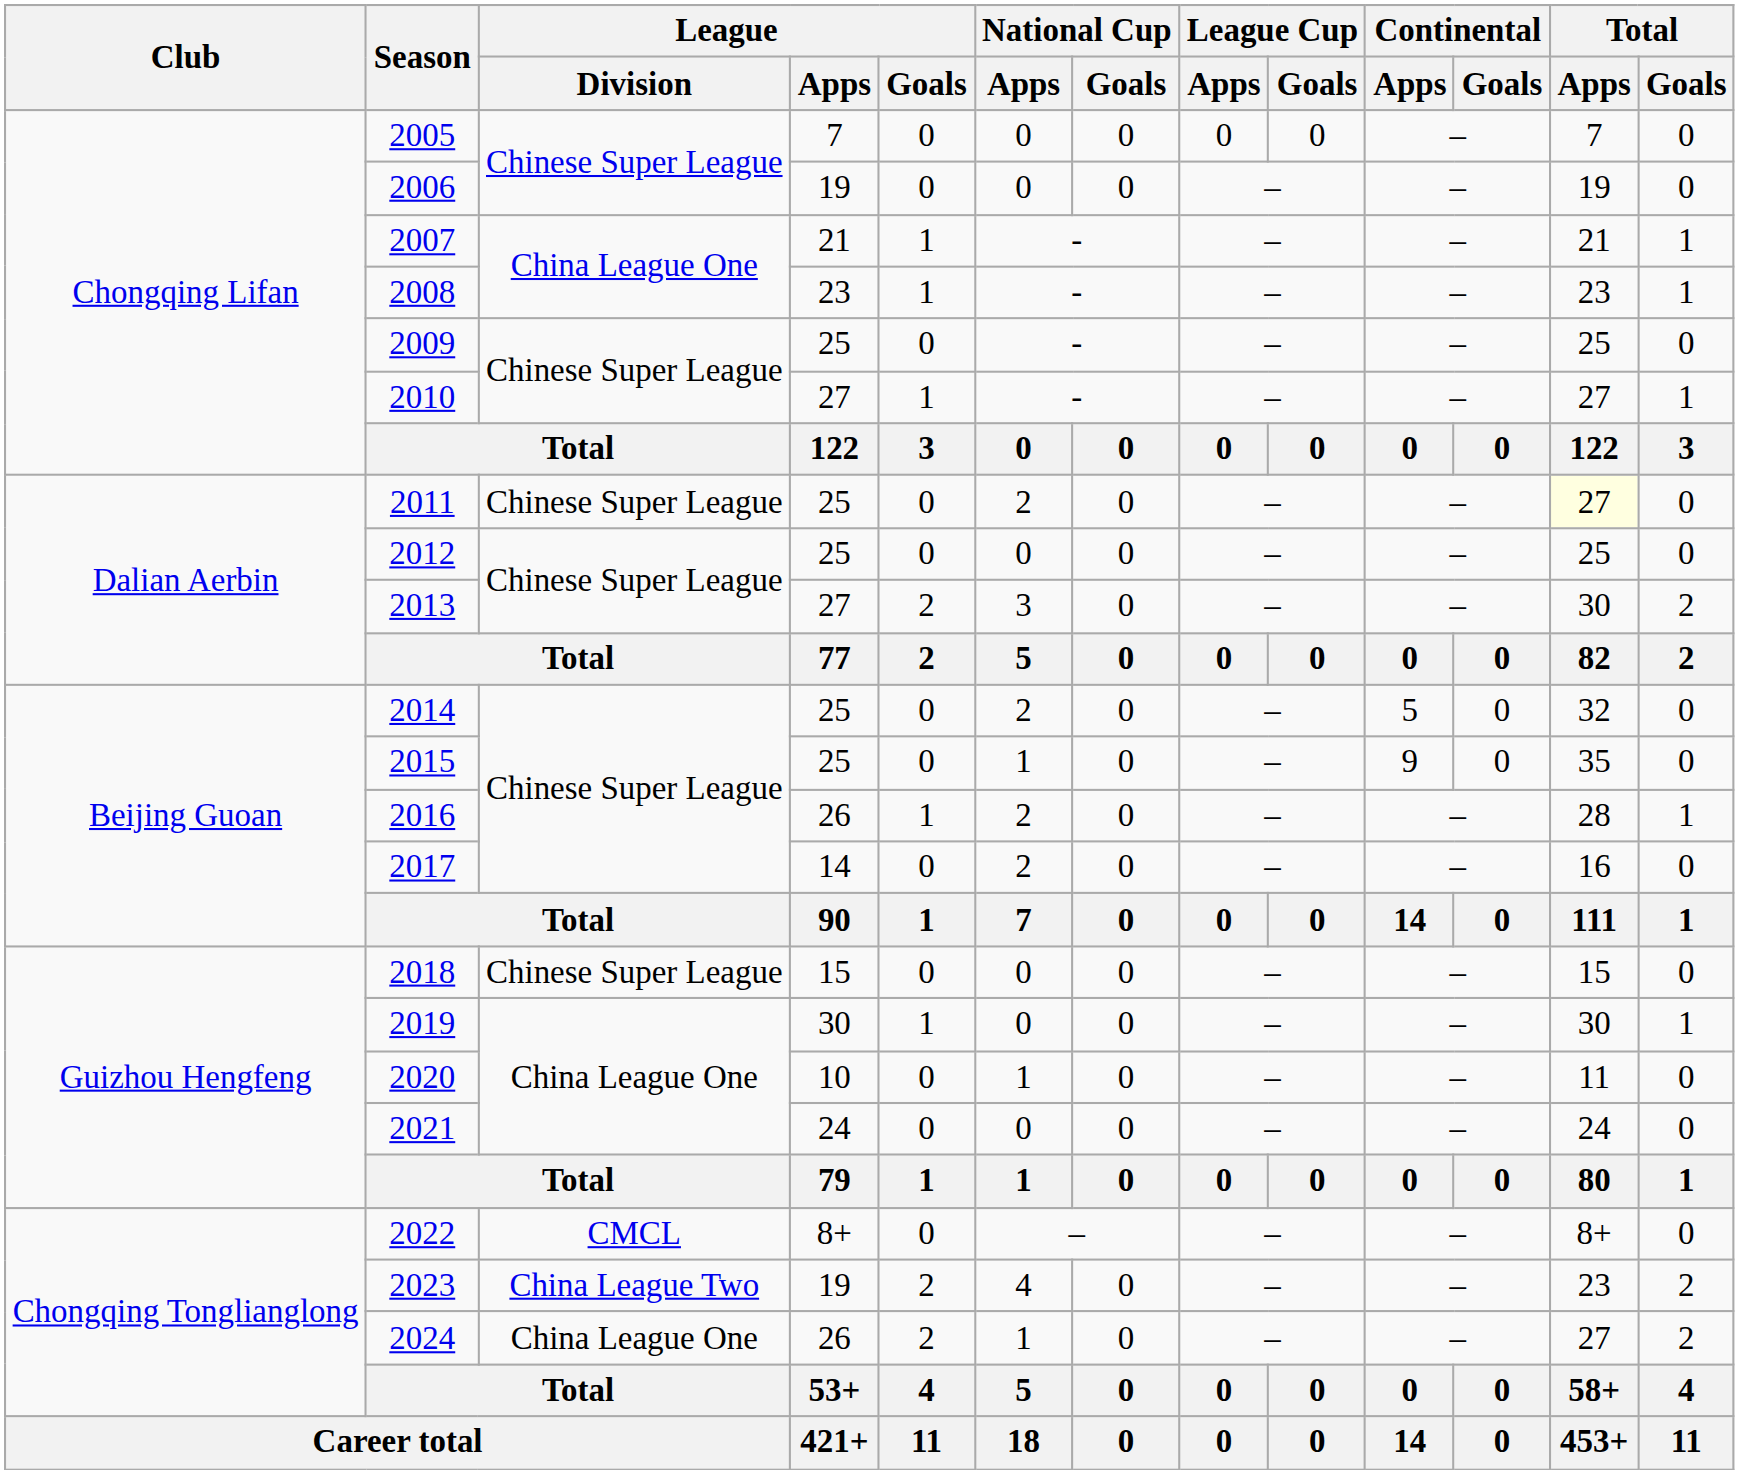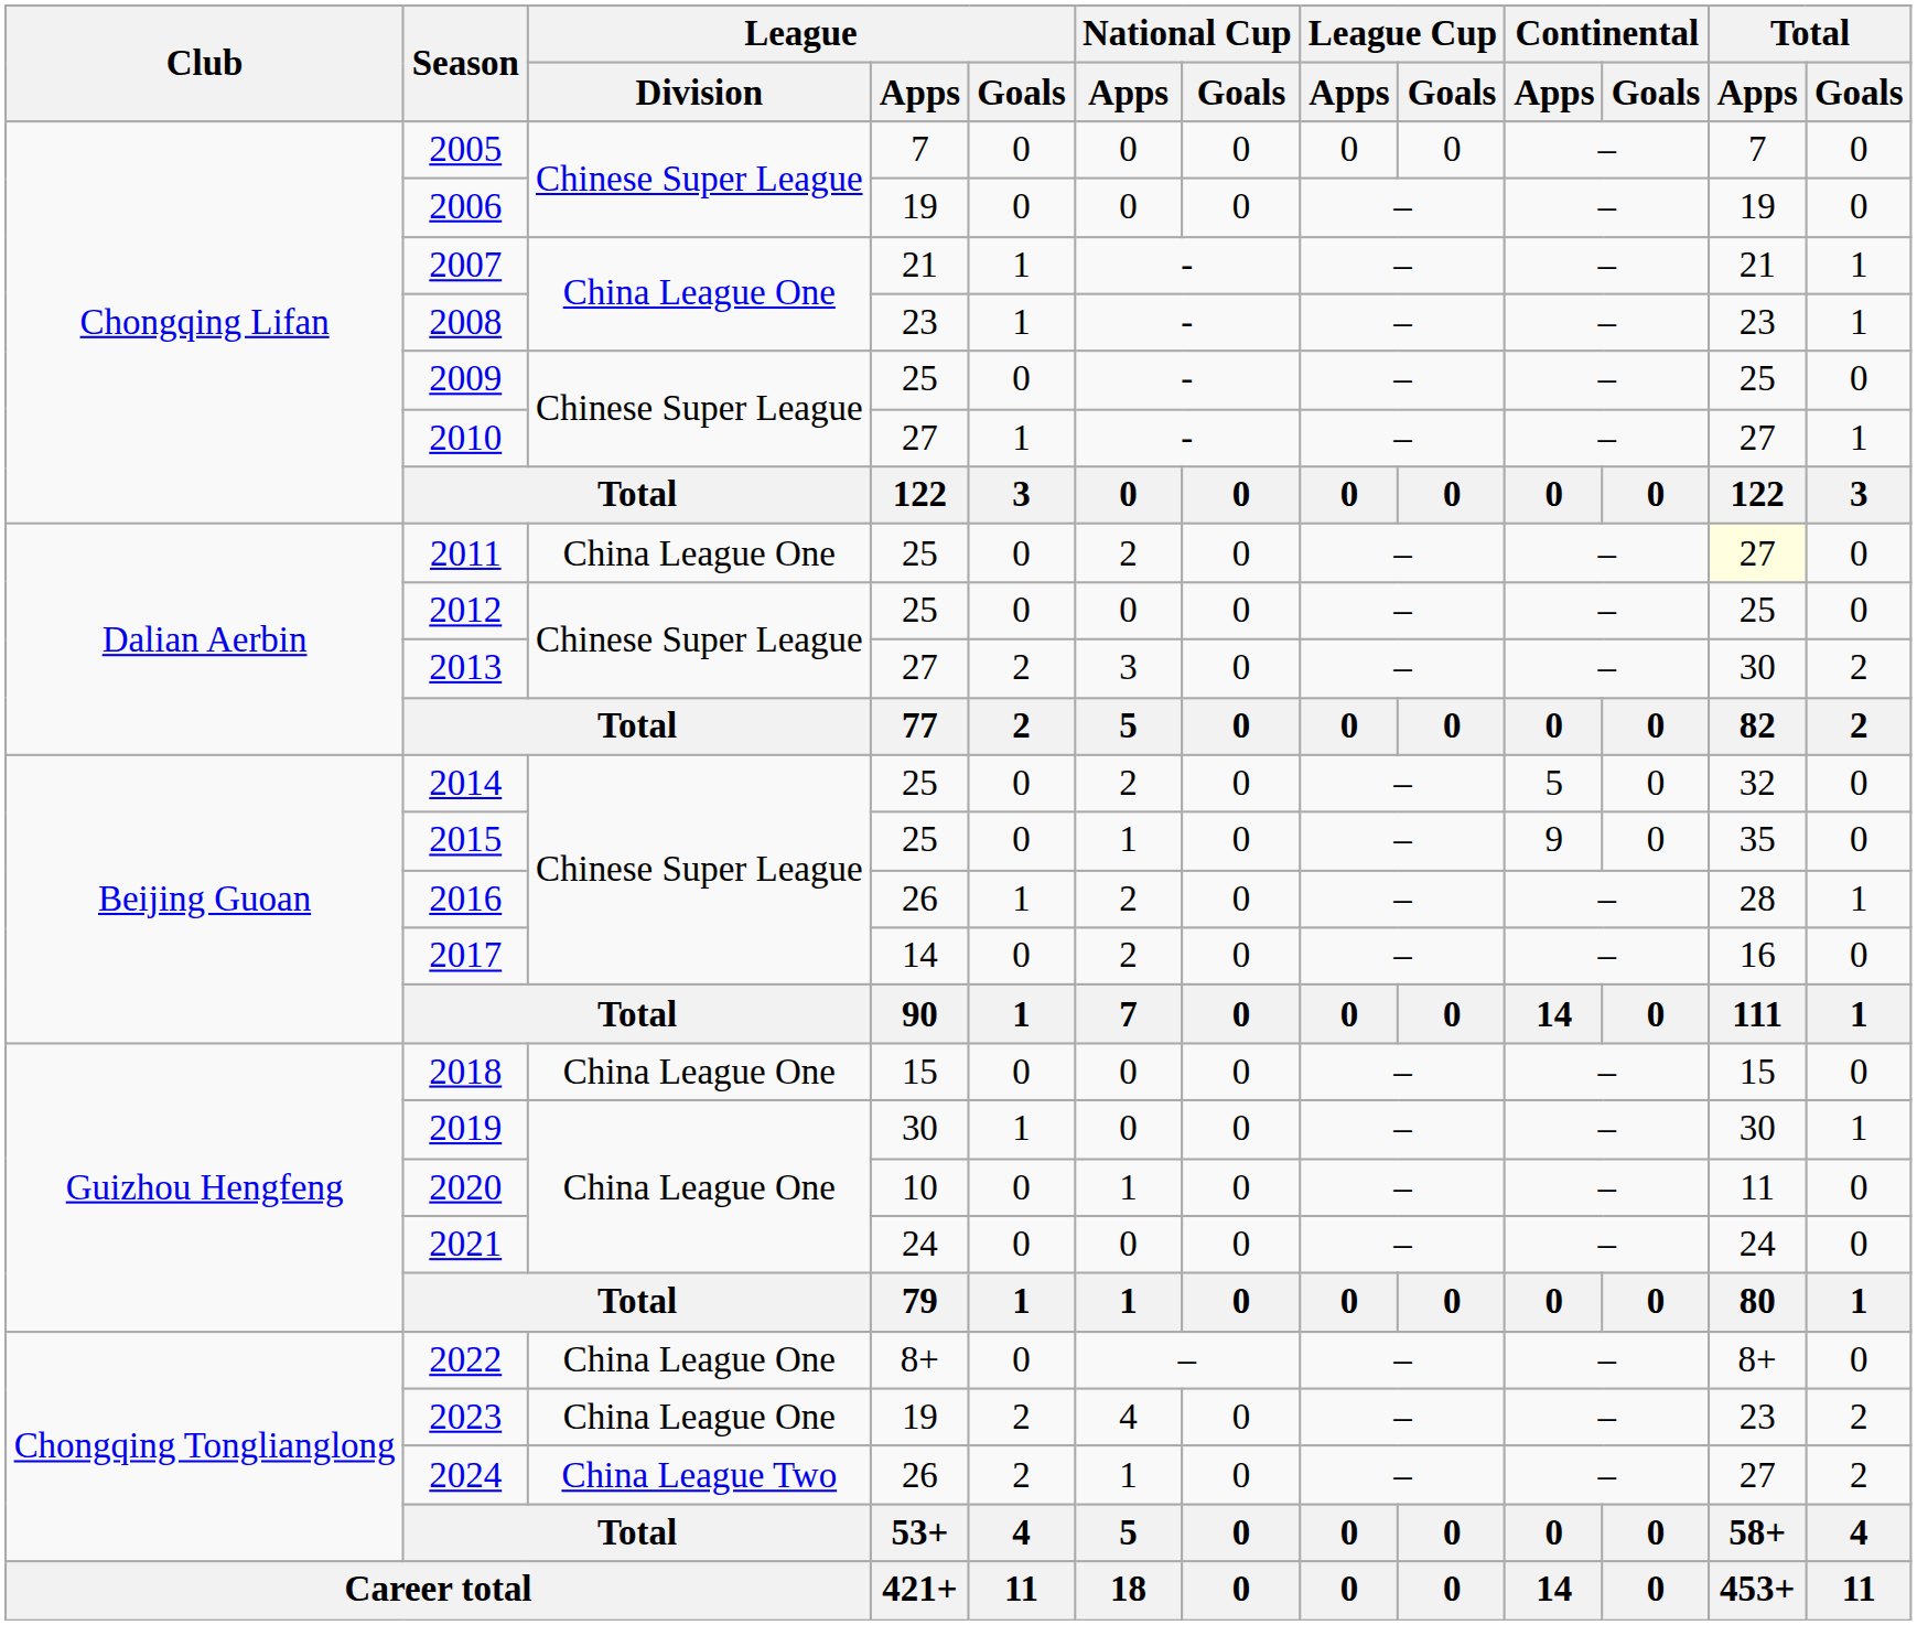 <table class="wikitable" style="text-align: center">
 <tr>
 <th rowspan="2">Club</th>
 <th rowspan="2">Season</th>
 <th colspan="3">League</th>
 <th colspan="2">National Cup</th>
 <th colspan="2">League Cup</th>
 <th colspan="2">Continental</th>
 <th colspan="2">Total</th>
 </tr>
 <tr>
 <th>Division</th>
 <th>Apps</th>
 <th>Goals</th>
 <th>Apps</th>
 <th>Goals</th>
 <th>Apps</th>
 <th>Goals</th>
 <th>Apps</th>
 <th>Goals</th>
 <th>Apps</th>
 <th>Goals</th>
 </tr>
 <tr>
 <td rowspan=7><a href='#'>Chongqing Lifan</a></td>
 <td><a href='#'>2005</a></td>
 <td rowspan="2"><a href='#'>Chinese Super League</a></td>
 <td>7</td>
 <td>0</td>
 <td>0</td>
 <td>0</td>
 <td>0</td>
 <td>0</td>
 <td colspan="2">–</td>
 <td>7</td>
 <td>0</td>
 </tr>
 <tr>
 <td><a href='#'>2006</a></td>
 <td>19</td>
 <td>0</td>
 <td>0</td>
 <td>0</td>
 <td colspan="2">–</td>
 <td colspan="2">–</td>
 <td>19</td>
 <td>0</td>
 </tr>
 <tr>
 <td><a href='#'>2007</a></td>
 <td rowspan="2"><a href='#'>China League One</a></td>
 <td>21</td>
 <td>1</td>
 <td colspan="2">-</td>
 <td colspan="2">–</td>
 <td colspan="2">–</td>
 <td>21</td>
 <td>1</td>
 </tr>
 <tr>
 <td><a href='#'>2008</a></td>
 <td>23</td>
 <td>1</td>
 <td colspan="2">-</td>
 <td colspan="2">–</td>
 <td colspan="2">–</td>
 <td>23</td>
 <td>1</td>
 </tr>
 <tr>
 <td><a href='#'>2009</a></td>
 <td rowspan="2">Chinese Super League</td>
 <td>25</td>
 <td>0</td>
 <td colspan="2">-</td>
 <td colspan="2">–</td>
 <td colspan="2">–</td>
 <td>25</td>
 <td>0</td>
 </tr>
 <tr>
 <td><a href='#'>2010</a></td>
 <td>27</td>
 <td>1</td>
 <td colspan="2">-</td>
 <td colspan="2">–</td>
 <td colspan="2">–</td>
 <td>27</td>
 <td>1</td>
 </tr>
 <tr>
 <th colspan="2"><strong>Total</strong></th>
 <th>122</th>
 <th>3</th>
 <th>0</th>
 <th>0</th>
 <th>0</th>
 <th>0</th>
 <th>0</th>
 <th>0</th>
 <th>122</th>
 <th>3</th>
 </tr>
 <tr>
 <td rowspan=4><a href='#'>Dalian Aerbin</a></td>
 <td><a href='#'>2011</a></td>
-<td>Chinese Super League</td>
+<td>China League One</td>
 <td>25</td>
 <td>0</td>
 <td>2</td>
 <td>0</td>
 <td colspan="2">–</td>
 <td colspan="2">–</td>
 <td style="background: lightyellow;">27</td>
 <td>0</td>
 </tr>
 <tr>
 <td><a href='#'>2012</a></td>
 <td rowspan=2>Chinese Super League</td>
 <td>25</td>
 <td>0</td>
 <td>0</td>
 <td>0</td>
 <td colspan="2">–</td>
 <td colspan="2">–</td>
 <td>25</td>
 <td>0</td>
 </tr>
 <tr>
 <td><a href='#'>2013</a></td>
 <td>27</td>
 <td>2</td>
 <td>3</td>
 <td>0</td>
 <td colspan="2">–</td>
 <td colspan="2">–</td>
 <td>30</td>
 <td>2</td>
 </tr>
 <tr>
 <th colspan="2"><strong>Total</strong></th>
 <th>77</th>
 <th>2</th>
 <th>5</th>
 <th>0</th>
 <th>0</th>
 <th>0</th>
 <th>0</th>
 <th>0</th>
 <th>82</th>
 <th>2</th>
 </tr>
 <tr>
 <td rowspan=5><a href='#'>Beijing Guoan</a></td>
 <td><a href='#'>2014</a></td>
 <td rowspan="4">Chinese Super League</td>
 <td>25</td>
 <td>0</td>
 <td>2</td>
 <td>0</td>
 <td colspan="2">–</td>
 <td>5</td>
 <td>0</td>
 <td>32</td>
 <td>0</td>
 </tr>
 <tr>
 <td><a href='#'>2015</a></td>
 <td>25</td>
 <td>0</td>
 <td>1</td>
 <td>0</td>
 <td colspan="2">–</td>
 <td>9</td>
 <td>0</td>
 <td>35</td>
 <td>0</td>
 </tr>
 <tr>
 <td><a href='#'>2016</a></td>
 <td>26</td>
 <td>1</td>
 <td>2</td>
 <td>0</td>
 <td colspan="2">–</td>
 <td colspan="2">–</td>
 <td>28</td>
 <td>1</td>
 </tr>
 <tr>
 <td><a href='#'>2017</a></td>
 <td>14</td>
 <td>0</td>
 <td>2</td>
 <td>0</td>
 <td colspan="2">–</td>
 <td colspan="2">–</td>
 <td>16</td>
 <td>0</td>
 </tr>
 <tr>
 <th colspan="2"><strong>Total</strong></th>
 <th>90</th>
 <th>1</th>
 <th>7</th>
 <th>0</th>
 <th>0</th>
 <th>0</th>
 <th>14</th>
 <th>0</th>
 <th>111</th>
 <th>1</th>
 </tr>
 <tr>
 <td rowspan="5"><a href='#'>Guizhou Hengfeng</a></td>
 <td><a href='#'>2018</a></td>
-<td>Chinese Super League</td>
+<td>China League One</td>
 <td>15</td>
 <td>0</td>
 <td>0</td>
 <td>0</td>
 <td colspan="2">–</td>
 <td colspan="2">–</td>
 <td>15</td>
 <td>0</td>
 </tr>
 <tr>
 <td><a href='#'>2019</a></td>
 <td rowspan="3">China League One</td>
 <td>30</td>
 <td>1</td>
 <td>0</td>
 <td>0</td>
 <td colspan="2">–</td>
 <td colspan="2">–</td>
 <td>30</td>
 <td>1</td>
 </tr>
 <tr>
 <td><a href='#'>2020</a></td>
 <td>10</td>
 <td>0</td>
 <td>1</td>
 <td>0</td>
 <td colspan="2">–</td>
 <td colspan="2">–</td>
 <td>11</td>
 <td>0</td>
 </tr>
 <tr>
 <td><a href='#'>2021</a></td>
 <td>24</td>
 <td>0</td>
 <td>0</td>
 <td>0</td>
 <td colspan="2">–</td>
 <td colspan="2">–</td>
 <td>24</td>
 <td>0</td>
 </tr>
 <tr>
 <th colspan="2"><strong>Total</strong></th>
 <th>79</th>
 <th>1</th>
 <th>1</th>
 <th>0</th>
 <th>0</th>
 <th>0</th>
 <th>0</th>
 <th>0</th>
 <th>80</th>
 <th>1</th>
 </tr>
 <tr>
 <td rowspan="4"><a href='#'>Chongqing Tonglianglong</a></td>
 <td><a href='#'>2022</a></td>
-<td><a href='#'>CMCL</a></td>
+<td>China League One</td>
 <td>8+</td>
 <td>0</td>
 <td colspan="2">–</td>
 <td colspan="2">–</td>
 <td colspan="2">–</td>
 <td>8+</td>
 <td>0</td>
 </tr>
 <tr>
 <td><a href='#'>2023</a></td>
-<td><a href='#'>China League Two</a></td>
+<td>China League One</td>
 <td>19</td>
 <td>2</td>
 <td>4</td>
 <td>0</td>
 <td colspan="2">–</td>
 <td colspan="2">–</td>
 <td>23</td>
 <td>2</td>
 </tr>
 <tr>
 <td><a href='#'>2024</a></td>
-<td>China League One</td>
+<td><a href='#'>China League Two</a></td>
 <td>26</td>
 <td>2</td>
 <td>1</td>
 <td>0</td>
 <td colspan="2">–</td>
 <td colspan="2">–</td>
 <td>27</td>
 <td>2</td>
 </tr>
 <tr>
 <th colspan="2"><strong>Total</strong></th>
 <th>53+</th>
 <th>4</th>
 <th>5</th>
 <th>0</th>
 <th>0</th>
 <th>0</th>
 <th>0</th>
 <th>0</th>
 <th>58+</th>
 <th>4</th>
 </tr>
 <tr>
 <th colspan="3">Career total</th>
 <th>421+</th>
 <th>11</th>
 <th>18</th>
 <th>0</th>
 <th>0</th>
 <th>0</th>
 <th>14</th>
 <th>0</th>
 <th>453+</th>
 <th>11</th>
 </tr>
 </table>
